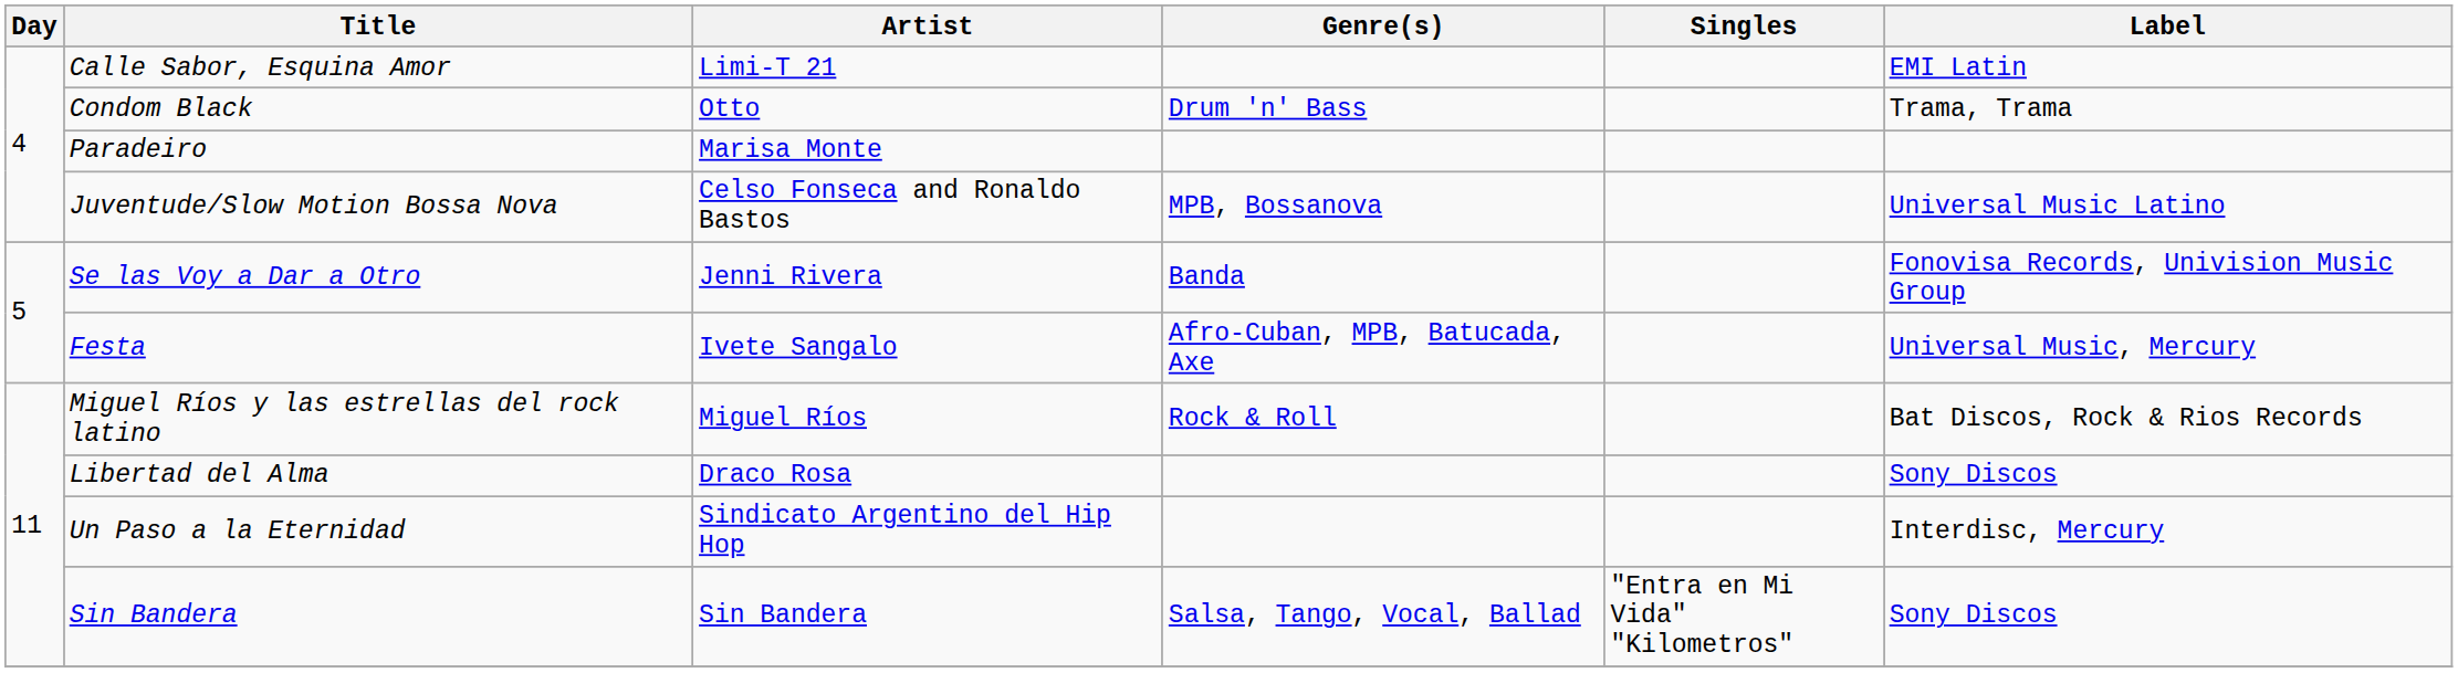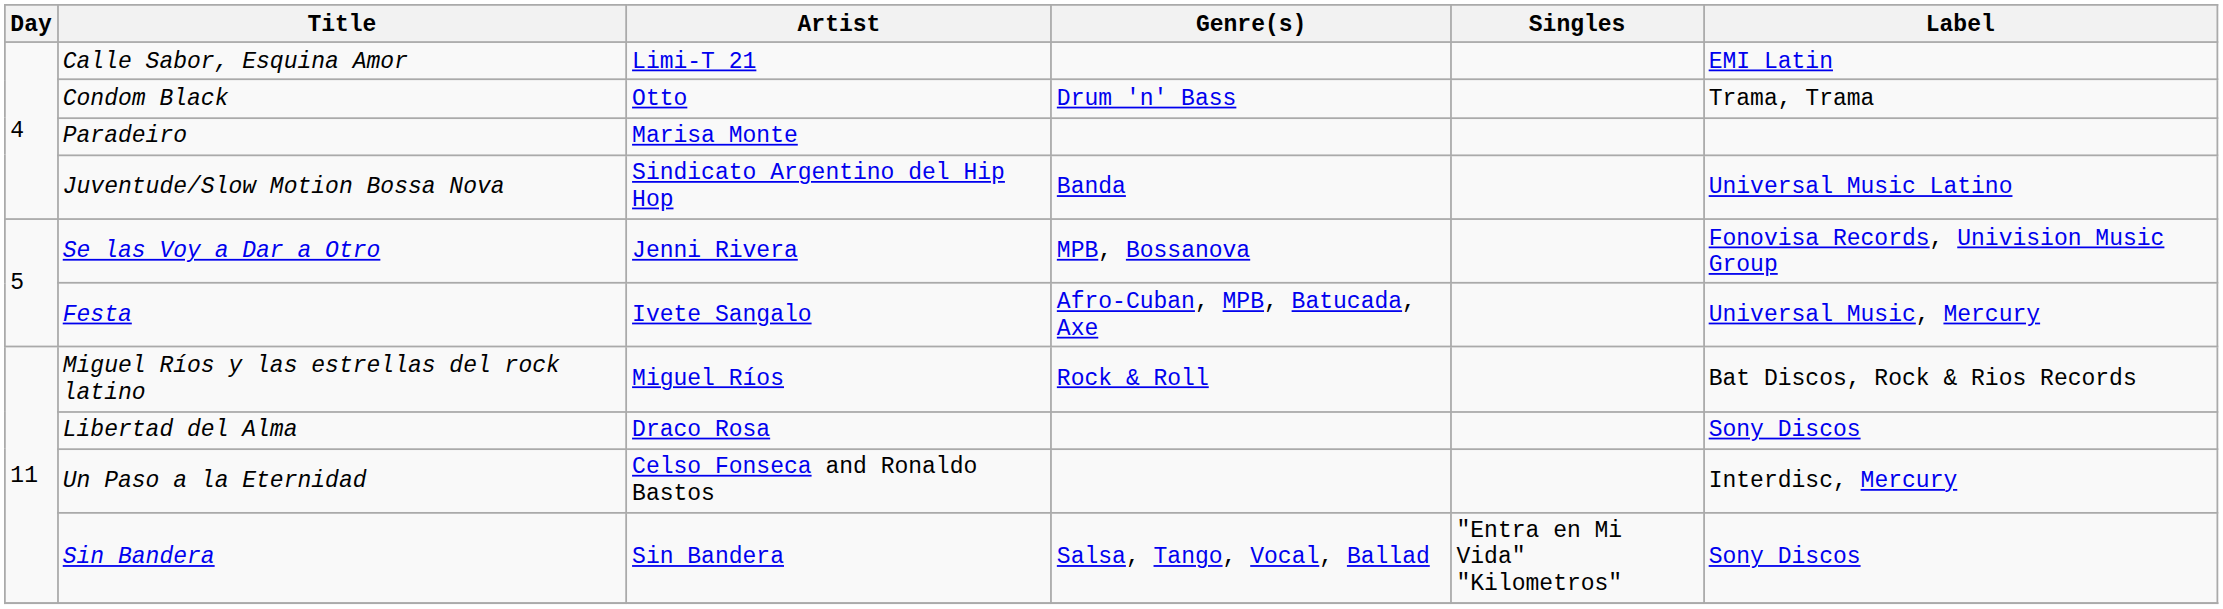 <table class="wikitable sortable" style="text-align: left;">
 <tr>
 <th>Day</th>
 <th>Title</th>
 <th>Artist</th>
 <th>Genre(s)</th>
 <th>Singles</th>
 <th>Label</th>
 </tr>
 <tr>
 <td rowspan="4">4</td>
 <td><em>Calle Sabor, Esquina Amor</em></td>
 <td><a href='#'>Limi-T 21</a></td>
 <td></td>
 <td></td>
 <td><a href='#'>EMI Latin</a></td>
 </tr>
 <tr>
 <td><em>Condom Black</em></td>
 <td><a href='#'>Otto</a></td>
 <td><a href='#'>Drum 'n' Bass</a></td>
 <td></td>
 <td>Trama, Trama</td>
 </tr>
 <tr>
 <td><em>Paradeiro</em></td>
 <td><a href='#'>Marisa Monte</a></td>
 <td></td>
 <td></td>
 <td></td>
 </tr>
 <tr>
 <td><em>Juventude/Slow Motion Bossa Nova</em></td>
-<td><a href='#'>Celso Fonseca</a> and Ronaldo Bastos</td>
-<td><a href='#'>MPB</a>, <a href='#'>Bossanova</a></td>
+<td><a href='#'>Sindicato Argentino del Hip Hop</a></td>
+<td><a href='#'>Banda</a></td>
 <td></td>
 <td><a href='#'>Universal Music Latino</a></td>
 </tr>
 <tr>
 <td rowspan="2">5</td>
 <td><em><a href='#'>Se las Voy a Dar a Otro</a></em></td>
 <td><a href='#'>Jenni Rivera</a></td>
-<td><a href='#'>Banda</a></td>
+<td><a href='#'>MPB</a>, <a href='#'>Bossanova</a></td>
 <td></td>
 <td><a href='#'>Fonovisa Records</a>, <a href='#'>Univision Music Group</a></td>
 </tr>
 <tr>
 <td><em><a href='#'>Festa</a></em></td>
 <td><a href='#'>Ivete Sangalo</a></td>
 <td><a href='#'>Afro-Cuban</a>, <a href='#'>MPB</a>, <a href='#'>Batucada</a>, <a href='#'>Axe</a></td>
 <td></td>
 <td><a href='#'>Universal Music</a>, <a href='#'>Mercury</a></td>
 </tr>
 <tr>
 <td rowspan="4">11</td>
 <td><em>Miguel Ríos y las estrellas del rock latino</em></td>
 <td><a href='#'>Miguel Ríos</a></td>
 <td><a href='#'>Rock & Roll</a></td>
 <td></td>
 <td>Bat Discos, Rock & Rios Records</td>
 </tr>
 <tr>
 <td><em>Libertad del Alma</em></td>
 <td><a href='#'>Draco Rosa</a></td>
 <td></td>
 <td></td>
 <td><a href='#'>Sony Discos</a></td>
 </tr>
 <tr>
 <td><em>Un Paso a la Eternidad</em></td>
-<td><a href='#'>Sindicato Argentino del Hip Hop</a></td>
+<td><a href='#'>Celso Fonseca</a> and Ronaldo Bastos</td>
 <td></td>
 <td></td>
 <td>Interdisc, <a href='#'>Mercury</a></td>
 </tr>
 <tr>
 <td><em><a href='#'>Sin Bandera</a></em></td>
 <td><a href='#'>Sin Bandera</a></td>
 <td><a href='#'>Salsa</a>, <a href='#'>Tango</a>, <a href='#'>Vocal</a>, <a href='#'>Ballad</a></td>
 <td>"Entra en Mi Vida"<br>"Kilometros"</td>
 <td><a href='#'>Sony Discos</a></td>
 </tr>
 <tr>
 </tr>
 </table>
